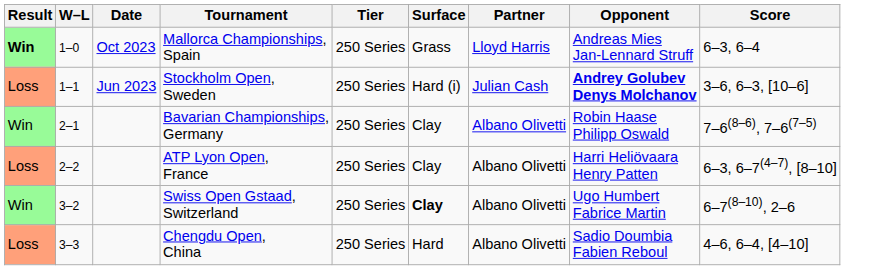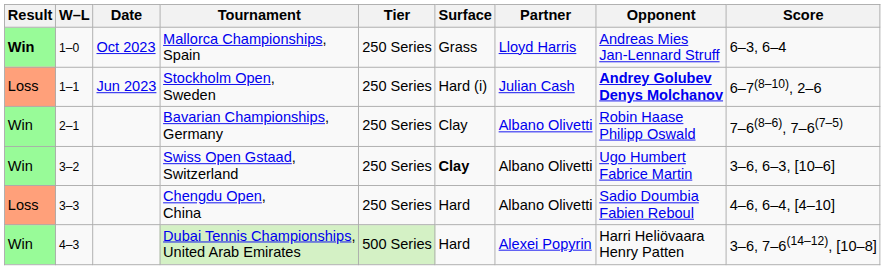 <table class="sortable wikitable">
 <tr>
 <th>Result</th>
 <th class="unsortable">W–L</th>
 <th>Date</th>
 <th>Tournament</th>
 <th>Tier</th>
 <th>Surface</th>
 <th>Partner</th>
 <th>Opponent</th>
 <th class="unsortable">Score</th>
 </tr>
 <tr>
 <td bgcolor=98FB98><strong>Win</strong></td>
 <td><small>1–0</small></td>
 <td><a href='#'>Oct 2023</a></td>
 <td><a href='#'>Mallorca Championships</a>,<br>Spain</td>
 <td>250 Series</td>
 <td>Grass</td>
 <td> <a href='#'>Lloyd Harris</a></td>
 <td> <a href='#'>Andreas Mies</a> <br>  <a href='#'>Jan-Lennard Struff</a></td>
 <td>6–3, 6–4</td>
 </tr>
 <tr>
 <td bgcolor= FFA07A>Loss</td>
 <td><small>1–1</small></td>
 <td><a href='#'>Jun 2023</a></td>
 <td><a href='#'>Stockholm Open</a>,<br>Sweden</td>
 <td>250 Series</td>
 <td>Hard (i)</td>
 <td> <a href='#'>Julian Cash</a></td>
 <td><strong> <a href='#'>Andrey Golubev</a> <br> <a href='#'>Denys Molchanov</a></strong></td>
-<td>3–6, 6–3, [10–6]</td>
+<td>6–7<sup>(8–10)</sup>, 2–6</td>
 </tr>
 <tr>
 <td bgcolor=98FB98>Win</td>
 <td><small>2–1</small></td>
 <td><a href='#'></a></td>
 <td><a href='#'>Bavarian Championships</a>,<br> Germany</td>
 <td>250 Series</td>
 <td>Clay</td>
 <td> <a href='#'>Albano Olivetti</a></td>
 <td> <a href='#'>Robin Haase</a> <br>  <a href='#'>Philipp Oswald</a></td>
 <td>7–6<sup>(8–6)</sup>, 7–6<sup>(7–5)</sup></td>
 </tr>
 <tr>
-<td bgcolor = FFA07A>Loss</td>
-<td><small>2–2</small></td>
-<td><a href='#'></a></td>
-<td><a href='#'>ATP Lyon Open</a>,<br>France</td>
-<td>250 Series</td>
-<td>Clay</td>
-<td> Albano Olivetti</td>
-<td> <a href='#'>Harri Heliövaara</a> <br> <a href='#'>Henry Patten</a></td>
-<td>6–3, 6–7<sup>(4–7)</sup>, [8–10]</td>
-</tr>
-<tr>
 <td bgcolor=98FB98>Win</td>
 <td><small>3–2</small></td>
 <td><a href='#'></a></td>
 <td><a href='#'>Swiss Open Gstaad</a>, <br> Switzerland</td>
 <td>250 Series</td>
 <td><strong>Clay</strong></td>
 <td> Albano Olivetti</td>
 <td> <a href='#'>Ugo Humbert</a> <br> <a href='#'>Fabrice Martin</a></td>
-<td>6–7<sup>(8–10)</sup>, 2–6</td>
+<td>3–6, 6–3, [10–6]</td>
 </tr>
 <tr>
 <td bgcolor = FFA07A>Loss</td>
 <td><small>3–3</small></td>
 <td><a href='#'></a></td>
 <td><a href='#'>Chengdu Open</a>,<br>China</td>
 <td>250 Series</td>
 <td>Hard</td>
 <td> Albano Olivetti</td>
 <td> <a href='#'>Sadio Doumbia</a><br> <a href='#'>Fabien Reboul</a></td>
 <td>4–6, 6–4, [4–10]</td>
 </tr>
+<tr>
+<td bgcolor=98FB98>Win</td>
+<td><small>4–3</small></td>
+<td><a href='#'></a></td>
+<td style="background:#D4F1C5;"><a href='#'>Dubai Tennis Championships</a>,<br>United Arab Emirates</td>
+<td style="background:#D4F1C5;">500 Series</td>
+<td>Hard</td>
+<td> <a href='#'>Alexei Popyrin</a></td>
+<td> Harri Heliövaara <br> Henry Patten</td>
+<td>3–6, 7–6<sup>(14–12)</sup>, [10–8]</td>
+</tr>
 </table>
